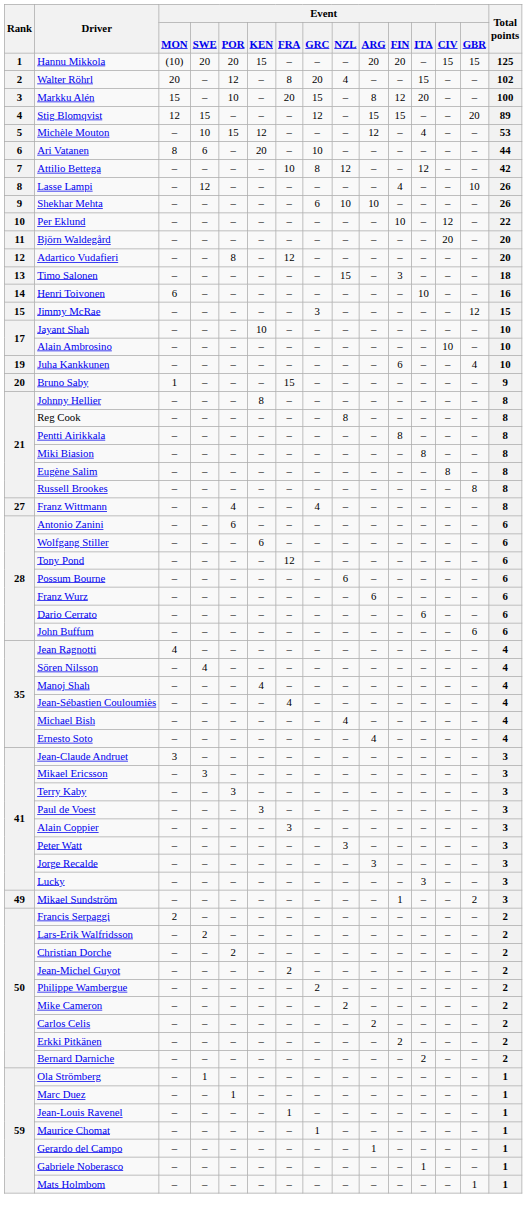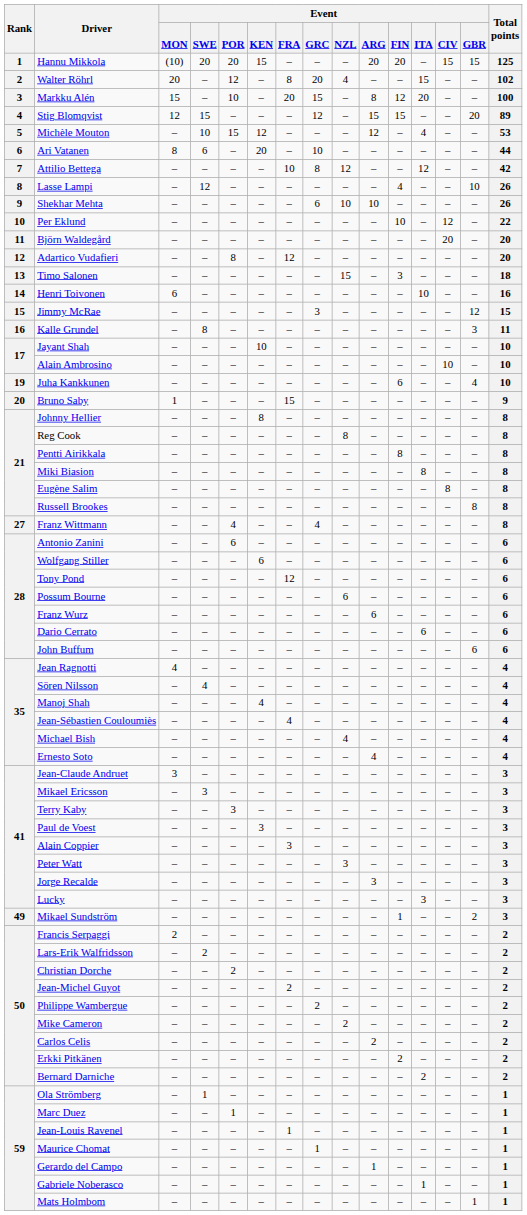 <table class="wikitable" style="text-align:center;font-size:90%;">
 <tr>
 <th rowspan=2>Rank</th>
 <th rowspan=2>Driver</th>
 <th colspan=12>Event</th>
 <th rowspan=2>Total<br>points</th>
 </tr>
 <tr valign="bottom">
 <th><br><a href='#'>MON</a></th>
 <th><br><a href='#'>SWE</a></th>
 <th><br><a href='#'>POR</a></th>
 <th><br><a href='#'>KEN</a></th>
 <th><br><a href='#'>FRA</a></th>
 <th><br><a href='#'>GRC</a></th>
 <th><br><a href='#'>NZL</a></th>
 <th><br><a href='#'>ARG</a></th>
 <th><br><a href='#'>FIN</a></th>
 <th><br><a href='#'>ITA</a></th>
 <th><br><a href='#'>CIV</a></th>
 <th><br><a href='#'>GBR</a></th>
 </tr>
 <tr>
 <th>1</th>
 <td align=left> <a href='#'>Hannu Mikkola</a></td>
 <td>(10)</td>
 <td>20</td>
 <td>20</td>
 <td>15</td>
 <td>–</td>
 <td>–</td>
 <td>–</td>
 <td>20</td>
 <td>20</td>
 <td>–</td>
 <td>15</td>
 <td>15</td>
 <th>125</th>
 </tr>
 <tr>
 <th>2</th>
 <td align=left> <a href='#'>Walter Röhrl</a></td>
 <td>20</td>
 <td>–</td>
 <td>12</td>
 <td>–</td>
 <td>8</td>
 <td>20</td>
 <td>4</td>
 <td>–</td>
 <td>–</td>
 <td>15</td>
 <td>–</td>
 <td>–</td>
 <th>102</th>
 </tr>
 <tr>
 <th>3</th>
 <td align=left> <a href='#'>Markku Alén</a></td>
 <td>15</td>
 <td>–</td>
 <td>10</td>
 <td>–</td>
 <td>20</td>
 <td>15</td>
 <td>–</td>
 <td>8</td>
 <td>12</td>
 <td>20</td>
 <td>–</td>
 <td>–</td>
 <th>100</th>
 </tr>
 <tr>
 <th>4</th>
 <td align=left> <a href='#'>Stig Blomqvist</a></td>
 <td>12</td>
 <td>15</td>
 <td>–</td>
 <td>–</td>
 <td>–</td>
 <td>12</td>
 <td>–</td>
 <td>15</td>
 <td>15</td>
 <td>–</td>
 <td>–</td>
 <td>20</td>
 <th>89</th>
 </tr>
 <tr>
 <th>5</th>
 <td align=left> <a href='#'>Michèle Mouton</a></td>
 <td>–</td>
 <td>10</td>
 <td>15</td>
 <td>12</td>
 <td>–</td>
 <td>–</td>
 <td>–</td>
 <td>12</td>
 <td>–</td>
 <td>4</td>
 <td>–</td>
 <td>–</td>
 <th>53</th>
 </tr>
 <tr>
 <th>6</th>
 <td align=left> <a href='#'>Ari Vatanen</a></td>
 <td>8</td>
 <td>6</td>
 <td>–</td>
 <td>20</td>
 <td>–</td>
 <td>10</td>
 <td>–</td>
 <td>–</td>
 <td>–</td>
 <td>–</td>
 <td>–</td>
 <td>–</td>
 <th>44</th>
 </tr>
 <tr>
 <th>7</th>
 <td align=left> <a href='#'>Attilio Bettega</a></td>
 <td>–</td>
 <td>–</td>
 <td>–</td>
 <td>–</td>
 <td>10</td>
 <td>8</td>
 <td>12</td>
 <td>–</td>
 <td>–</td>
 <td>12</td>
 <td>–</td>
 <td>–</td>
 <th>42</th>
 </tr>
 <tr>
 <th>8</th>
 <td align=left> <a href='#'>Lasse Lampi</a></td>
 <td>–</td>
 <td>12</td>
 <td>–</td>
 <td>–</td>
 <td>–</td>
 <td>–</td>
 <td>–</td>
 <td>–</td>
 <td>4</td>
 <td>–</td>
 <td>–</td>
 <td>10</td>
 <th>26</th>
 </tr>
 <tr>
 <th>9</th>
 <td align=left> <a href='#'>Shekhar Mehta</a></td>
 <td>–</td>
 <td>–</td>
 <td>–</td>
 <td>–</td>
 <td>–</td>
 <td>6</td>
 <td>10</td>
 <td>10</td>
 <td>–</td>
 <td>–</td>
 <td>–</td>
 <td>–</td>
 <th>26</th>
 </tr>
 <tr>
 <th>10</th>
 <td align=left> <a href='#'>Per Eklund</a></td>
 <td>–</td>
 <td>–</td>
 <td>–</td>
 <td>–</td>
 <td>–</td>
 <td>–</td>
 <td>–</td>
 <td>–</td>
 <td>10</td>
 <td>–</td>
 <td>12</td>
 <td>–</td>
 <th>22</th>
 </tr>
 <tr>
 <th>11</th>
 <td align=left> <a href='#'>Björn Waldegård</a></td>
 <td>–</td>
 <td>–</td>
 <td>–</td>
 <td>–</td>
 <td>–</td>
 <td>–</td>
 <td>–</td>
 <td>–</td>
 <td>–</td>
 <td>–</td>
 <td>20</td>
 <td>–</td>
 <th>20</th>
 </tr>
 <tr>
 <th>12</th>
 <td align=left> <a href='#'>Adartico Vudafieri</a></td>
 <td>–</td>
 <td>–</td>
 <td>8</td>
 <td>–</td>
 <td>12</td>
 <td>–</td>
 <td>–</td>
 <td>–</td>
 <td>–</td>
 <td>–</td>
 <td>–</td>
 <td>–</td>
 <th>20</th>
 </tr>
 <tr>
 <th>13</th>
 <td align=left> <a href='#'>Timo Salonen</a></td>
 <td>–</td>
 <td>–</td>
 <td>–</td>
 <td>–</td>
 <td>–</td>
 <td>–</td>
 <td>15</td>
 <td>–</td>
 <td>3</td>
 <td>–</td>
 <td>–</td>
 <td>–</td>
 <th>18</th>
 </tr>
 <tr>
 <th>14</th>
 <td align=left> <a href='#'>Henri Toivonen</a></td>
 <td>6</td>
 <td>–</td>
 <td>–</td>
 <td>–</td>
 <td>–</td>
 <td>–</td>
 <td>–</td>
 <td>–</td>
 <td>–</td>
 <td>10</td>
 <td>–</td>
 <td>–</td>
 <th>16</th>
 </tr>
 <tr>
 <th>15</th>
 <td align=left> <a href='#'>Jimmy McRae</a></td>
 <td>–</td>
 <td>–</td>
 <td>–</td>
 <td>–</td>
 <td>–</td>
 <td>3</td>
 <td>–</td>
 <td>–</td>
 <td>–</td>
 <td>–</td>
 <td>–</td>
 <td>12</td>
 <th>15</th>
+</tr>
+<tr>
+<th>16</th>
+<td align=left> <a href='#'>Kalle Grundel</a></td>
+<td>–</td>
+<td>8</td>
+<td>–</td>
+<td>–</td>
+<td>–</td>
+<td>–</td>
+<td>–</td>
+<td>–</td>
+<td>–</td>
+<td>–</td>
+<td>–</td>
+<td>3</td>
+<th>11</th>
 </tr>
 <tr>
 <th rowspan=2>17</th>
 <td align=left> <a href='#'>Jayant Shah</a></td>
 <td>–</td>
 <td>–</td>
 <td>–</td>
 <td>10</td>
 <td>–</td>
 <td>–</td>
 <td>–</td>
 <td>–</td>
 <td>–</td>
 <td>–</td>
 <td>–</td>
 <td>–</td>
 <th>10</th>
 </tr>
 <tr>
 <td align=left> <a href='#'>Alain Ambrosino</a></td>
 <td>–</td>
 <td>–</td>
 <td>–</td>
 <td>–</td>
 <td>–</td>
 <td>–</td>
 <td>–</td>
 <td>–</td>
 <td>–</td>
 <td>–</td>
 <td>10</td>
 <td>–</td>
 <th>10</th>
 </tr>
 <tr>
 <th>19</th>
 <td align=left> <a href='#'>Juha Kankkunen</a></td>
 <td>–</td>
 <td>–</td>
 <td>–</td>
 <td>–</td>
 <td>–</td>
 <td>–</td>
 <td>–</td>
 <td>–</td>
 <td>6</td>
 <td>–</td>
 <td>–</td>
 <td>4</td>
 <th>10</th>
 </tr>
 <tr>
 <th>20</th>
 <td align=left> <a href='#'>Bruno Saby</a></td>
 <td>1</td>
 <td>–</td>
 <td>–</td>
 <td>–</td>
 <td>15</td>
 <td>–</td>
 <td>–</td>
 <td>–</td>
 <td>–</td>
 <td>–</td>
 <td>–</td>
 <td>–</td>
 <th>9</th>
 </tr>
 <tr>
 <th rowspan=6>21</th>
 <td align=left> <a href='#'>Johnny Hellier</a></td>
 <td>–</td>
 <td>–</td>
 <td>–</td>
 <td>8</td>
 <td>–</td>
 <td>–</td>
 <td>–</td>
 <td>–</td>
 <td>–</td>
 <td>–</td>
 <td>–</td>
 <td>–</td>
 <th>8</th>
 </tr>
 <tr>
 <td align=left> Reg Cook</td>
 <td>–</td>
 <td>–</td>
 <td>–</td>
 <td>–</td>
 <td>–</td>
 <td>–</td>
 <td>8</td>
 <td>–</td>
 <td>–</td>
 <td>–</td>
 <td>–</td>
 <td>–</td>
 <th>8</th>
 </tr>
 <tr>
 <td align=left> <a href='#'>Pentti Airikkala</a></td>
 <td>–</td>
 <td>–</td>
 <td>–</td>
 <td>–</td>
 <td>–</td>
 <td>–</td>
 <td>–</td>
 <td>–</td>
 <td>8</td>
 <td>–</td>
 <td>–</td>
 <td>–</td>
 <th>8</th>
 </tr>
 <tr>
 <td align=left> <a href='#'>Miki Biasion</a></td>
 <td>–</td>
 <td>–</td>
 <td>–</td>
 <td>–</td>
 <td>–</td>
 <td>–</td>
 <td>–</td>
 <td>–</td>
 <td>–</td>
 <td>8</td>
 <td>–</td>
 <td>–</td>
 <th>8</th>
 </tr>
 <tr>
 <td align=left> <a href='#'>Eugène Salim</a></td>
 <td>–</td>
 <td>–</td>
 <td>–</td>
 <td>–</td>
 <td>–</td>
 <td>–</td>
 <td>–</td>
 <td>–</td>
 <td>–</td>
 <td>–</td>
 <td>8</td>
 <td>–</td>
 <th>8</th>
 </tr>
 <tr>
 <td align=left> <a href='#'>Russell Brookes</a></td>
 <td>–</td>
 <td>–</td>
 <td>–</td>
 <td>–</td>
 <td>–</td>
 <td>–</td>
 <td>–</td>
 <td>–</td>
 <td>–</td>
 <td>–</td>
 <td>–</td>
 <td>8</td>
 <th>8</th>
 </tr>
 <tr>
 <th>27</th>
 <td align=left> <a href='#'>Franz Wittmann</a></td>
 <td>–</td>
 <td>–</td>
 <td>4</td>
 <td>–</td>
 <td>–</td>
 <td>4</td>
 <td>–</td>
 <td>–</td>
 <td>–</td>
 <td>–</td>
 <td>–</td>
 <td>–</td>
 <th>8</th>
 </tr>
 <tr>
 <th rowspan=7>28</th>
 <td align=left> <a href='#'>Antonio Zanini</a></td>
 <td>–</td>
 <td>–</td>
 <td>6</td>
 <td>–</td>
 <td>–</td>
 <td>–</td>
 <td>–</td>
 <td>–</td>
 <td>–</td>
 <td>–</td>
 <td>–</td>
 <td>–</td>
 <th>6</th>
 </tr>
 <tr>
 <td align=left> <a href='#'>Wolfgang Stiller</a></td>
 <td>–</td>
 <td>–</td>
 <td>–</td>
 <td>6</td>
 <td>–</td>
 <td>–</td>
 <td>–</td>
 <td>–</td>
 <td>–</td>
 <td>–</td>
 <td>–</td>
 <td>–</td>
 <th>6</th>
 </tr>
 <tr>
 <td align=left> <a href='#'>Tony Pond</a></td>
 <td>–</td>
 <td>–</td>
 <td>–</td>
 <td>–</td>
 <td>12</td>
 <td>–</td>
 <td>–</td>
 <td>–</td>
 <td>–</td>
 <td>–</td>
 <td>–</td>
 <td>–</td>
 <th>6</th>
 </tr>
 <tr>
 <td align=left> <a href='#'>Possum Bourne</a></td>
 <td>–</td>
 <td>–</td>
 <td>–</td>
 <td>–</td>
 <td>–</td>
 <td>–</td>
 <td>6</td>
 <td>–</td>
 <td>–</td>
 <td>–</td>
 <td>–</td>
 <td>–</td>
 <th>6</th>
 </tr>
 <tr>
 <td align=left> <a href='#'>Franz Wurz</a></td>
 <td>–</td>
 <td>–</td>
 <td>–</td>
 <td>–</td>
 <td>–</td>
 <td>–</td>
 <td>–</td>
 <td>6</td>
 <td>–</td>
 <td>–</td>
 <td>–</td>
 <td>–</td>
 <th>6</th>
 </tr>
 <tr>
 <td align=left> <a href='#'>Dario Cerrato</a></td>
 <td>–</td>
 <td>–</td>
 <td>–</td>
 <td>–</td>
 <td>–</td>
 <td>–</td>
 <td>–</td>
 <td>–</td>
 <td>–</td>
 <td>6</td>
 <td>–</td>
 <td>–</td>
 <th>6</th>
 </tr>
 <tr>
 <td align=left> <a href='#'>John Buffum</a></td>
 <td>–</td>
 <td>–</td>
 <td>–</td>
 <td>–</td>
 <td>–</td>
 <td>–</td>
 <td>–</td>
 <td>–</td>
 <td>–</td>
 <td>–</td>
 <td>–</td>
 <td>6</td>
 <th>6</th>
 </tr>
 <tr>
 <th rowspan=6>35</th>
 <td align=left> <a href='#'>Jean Ragnotti</a></td>
 <td>4</td>
 <td>–</td>
 <td>–</td>
 <td>–</td>
 <td>–</td>
 <td>–</td>
 <td>–</td>
 <td>–</td>
 <td>–</td>
 <td>–</td>
 <td>–</td>
 <td>–</td>
 <th>4</th>
 </tr>
 <tr>
 <td align=left> <a href='#'>Sören Nilsson</a></td>
 <td>–</td>
 <td>4</td>
 <td>–</td>
 <td>–</td>
 <td>–</td>
 <td>–</td>
 <td>–</td>
 <td>–</td>
 <td>–</td>
 <td>–</td>
 <td>–</td>
 <td>–</td>
 <th>4</th>
 </tr>
 <tr>
 <td align=left> <a href='#'>Manoj Shah</a></td>
 <td>–</td>
 <td>–</td>
 <td>–</td>
 <td>4</td>
 <td>–</td>
 <td>–</td>
 <td>–</td>
 <td>–</td>
 <td>–</td>
 <td>–</td>
 <td>–</td>
 <td>–</td>
 <th>4</th>
 </tr>
 <tr>
 <td align=left> <a href='#'>Jean-Sébastien Couloumiès</a></td>
 <td>–</td>
 <td>–</td>
 <td>–</td>
 <td>–</td>
 <td>4</td>
 <td>–</td>
 <td>–</td>
 <td>–</td>
 <td>–</td>
 <td>–</td>
 <td>–</td>
 <td>–</td>
 <th>4</th>
 </tr>
 <tr>
 <td align=left> <a href='#'>Michael Bish</a></td>
 <td>–</td>
 <td>–</td>
 <td>–</td>
 <td>–</td>
 <td>–</td>
 <td>–</td>
 <td>4</td>
 <td>–</td>
 <td>–</td>
 <td>–</td>
 <td>–</td>
 <td>–</td>
 <th>4</th>
 </tr>
 <tr>
 <td align=left> <a href='#'>Ernesto Soto</a></td>
 <td>–</td>
 <td>–</td>
 <td>–</td>
 <td>–</td>
 <td>–</td>
 <td>–</td>
 <td>–</td>
 <td>4</td>
 <td>–</td>
 <td>–</td>
 <td>–</td>
 <td>–</td>
 <th>4</th>
 </tr>
 <tr>
 <th rowspan=8>41</th>
 <td align=left> <a href='#'>Jean-Claude Andruet</a></td>
 <td>3</td>
 <td>–</td>
 <td>–</td>
 <td>–</td>
 <td>–</td>
 <td>–</td>
 <td>–</td>
 <td>–</td>
 <td>–</td>
 <td>–</td>
 <td>–</td>
 <td>–</td>
 <th>3</th>
 </tr>
 <tr>
 <td align=left> <a href='#'>Mikael Ericsson</a></td>
 <td>–</td>
 <td>3</td>
 <td>–</td>
 <td>–</td>
 <td>–</td>
 <td>–</td>
 <td>–</td>
 <td>–</td>
 <td>–</td>
 <td>–</td>
 <td>–</td>
 <td>–</td>
 <th>3</th>
 </tr>
 <tr>
 <td align=left> <a href='#'>Terry Kaby</a></td>
 <td>–</td>
 <td>–</td>
 <td>3</td>
 <td>–</td>
 <td>–</td>
 <td>–</td>
 <td>–</td>
 <td>–</td>
 <td>–</td>
 <td>–</td>
 <td>–</td>
 <td>–</td>
 <th>3</th>
 </tr>
 <tr>
 <td align=left> <a href='#'>Paul de Voest</a></td>
 <td>–</td>
 <td>–</td>
 <td>–</td>
 <td>3</td>
 <td>–</td>
 <td>–</td>
 <td>–</td>
 <td>–</td>
 <td>–</td>
 <td>–</td>
 <td>–</td>
 <td>–</td>
 <th>3</th>
 </tr>
 <tr>
 <td align=left> <a href='#'>Alain Coppier</a></td>
 <td>–</td>
 <td>–</td>
 <td>–</td>
 <td>–</td>
 <td>3</td>
 <td>–</td>
 <td>–</td>
 <td>–</td>
 <td>–</td>
 <td>–</td>
 <td>–</td>
 <td>–</td>
 <th>3</th>
 </tr>
 <tr>
 <td align=left> <a href='#'>Peter Watt</a></td>
 <td>–</td>
 <td>–</td>
 <td>–</td>
 <td>–</td>
 <td>–</td>
 <td>–</td>
 <td>3</td>
 <td>–</td>
 <td>–</td>
 <td>–</td>
 <td>–</td>
 <td>–</td>
 <th>3</th>
 </tr>
 <tr>
 <td align=left> <a href='#'>Jorge Recalde</a></td>
 <td>–</td>
 <td>–</td>
 <td>–</td>
 <td>–</td>
 <td>–</td>
 <td>–</td>
 <td>–</td>
 <td>3</td>
 <td>–</td>
 <td>–</td>
 <td>–</td>
 <td>–</td>
 <th>3</th>
 </tr>
 <tr>
 <td align=left> <a href='#'>Lucky</a></td>
 <td>–</td>
 <td>–</td>
 <td>–</td>
 <td>–</td>
 <td>–</td>
 <td>–</td>
 <td>–</td>
 <td>–</td>
 <td>–</td>
 <td>3</td>
 <td>–</td>
 <td>–</td>
 <th>3</th>
 </tr>
 <tr>
 <th>49</th>
 <td align=left> <a href='#'>Mikael Sundström</a></td>
 <td>–</td>
 <td>–</td>
 <td>–</td>
 <td>–</td>
 <td>–</td>
 <td>–</td>
 <td>–</td>
 <td>–</td>
 <td>1</td>
 <td>–</td>
 <td>–</td>
 <td>2</td>
 <th>3</th>
 </tr>
 <tr>
 <th rowspan=9>50</th>
 <td align=left> <a href='#'>Francis Serpaggi</a></td>
 <td>2</td>
 <td>–</td>
 <td>–</td>
 <td>–</td>
 <td>–</td>
 <td>–</td>
 <td>–</td>
 <td>–</td>
 <td>–</td>
 <td>–</td>
 <td>–</td>
 <td>–</td>
 <th>2</th>
 </tr>
 <tr>
 <td align=left> <a href='#'>Lars-Erik Walfridsson</a></td>
 <td>–</td>
 <td>2</td>
 <td>–</td>
 <td>–</td>
 <td>–</td>
 <td>–</td>
 <td>–</td>
 <td>–</td>
 <td>–</td>
 <td>–</td>
 <td>–</td>
 <td>–</td>
 <th>2</th>
 </tr>
 <tr>
 <td align=left> <a href='#'>Christian Dorche</a></td>
 <td>–</td>
 <td>–</td>
 <td>2</td>
 <td>–</td>
 <td>–</td>
 <td>–</td>
 <td>–</td>
 <td>–</td>
 <td>–</td>
 <td>–</td>
 <td>–</td>
 <td>–</td>
 <th>2</th>
 </tr>
 <tr>
 <td align=left> <a href='#'>Jean-Michel Guyot</a></td>
 <td>–</td>
 <td>–</td>
 <td>–</td>
 <td>–</td>
 <td>2</td>
 <td>–</td>
 <td>–</td>
 <td>–</td>
 <td>–</td>
 <td>–</td>
 <td>–</td>
 <td>–</td>
 <th>2</th>
 </tr>
 <tr>
 <td align=left> <a href='#'>Philippe Wambergue</a></td>
 <td>–</td>
 <td>–</td>
 <td>–</td>
 <td>–</td>
 <td>–</td>
 <td>2</td>
 <td>–</td>
 <td>–</td>
 <td>–</td>
 <td>–</td>
 <td>–</td>
 <td>–</td>
 <th>2</th>
 </tr>
 <tr>
 <td align=left> <a href='#'>Mike Cameron</a></td>
 <td>–</td>
 <td>–</td>
 <td>–</td>
 <td>–</td>
 <td>–</td>
 <td>–</td>
 <td>2</td>
 <td>–</td>
 <td>–</td>
 <td>–</td>
 <td>–</td>
 <td>–</td>
 <th>2</th>
 </tr>
 <tr>
 <td align=left> <a href='#'>Carlos Celis</a></td>
 <td>–</td>
 <td>–</td>
 <td>–</td>
 <td>–</td>
 <td>–</td>
 <td>–</td>
 <td>–</td>
 <td>2</td>
 <td>–</td>
 <td>–</td>
 <td>–</td>
 <td>–</td>
 <th>2</th>
 </tr>
 <tr>
 <td align=left> <a href='#'>Erkki Pitkänen</a></td>
 <td>–</td>
 <td>–</td>
 <td>–</td>
 <td>–</td>
 <td>–</td>
 <td>–</td>
 <td>–</td>
 <td>–</td>
 <td>2</td>
 <td>–</td>
 <td>–</td>
 <td>–</td>
 <th>2</th>
 </tr>
 <tr>
 <td align=left> <a href='#'>Bernard Darniche</a></td>
 <td>–</td>
 <td>–</td>
 <td>–</td>
 <td>–</td>
 <td>–</td>
 <td>–</td>
 <td>–</td>
 <td>–</td>
 <td>–</td>
 <td>2</td>
 <td>–</td>
 <td>–</td>
 <th>2</th>
 </tr>
 <tr>
 <th rowspan=7>59</th>
 <td align=left> <a href='#'>Ola Strömberg</a></td>
 <td>–</td>
 <td>1</td>
 <td>–</td>
 <td>–</td>
 <td>–</td>
 <td>–</td>
 <td>–</td>
 <td>–</td>
 <td>–</td>
 <td>–</td>
 <td>–</td>
 <td>–</td>
 <th>1</th>
 </tr>
 <tr>
 <td align=left> <a href='#'>Marc Duez</a></td>
 <td>–</td>
 <td>–</td>
 <td>1</td>
 <td>–</td>
 <td>–</td>
 <td>–</td>
 <td>–</td>
 <td>–</td>
 <td>–</td>
 <td>–</td>
 <td>–</td>
 <td>–</td>
 <th>1</th>
 </tr>
 <tr>
 <td align=left> <a href='#'>Jean-Louis Ravenel</a></td>
 <td>–</td>
 <td>–</td>
 <td>–</td>
 <td>–</td>
 <td>1</td>
 <td>–</td>
 <td>–</td>
 <td>–</td>
 <td>–</td>
 <td>–</td>
 <td>–</td>
 <td>–</td>
 <th>1</th>
 </tr>
 <tr>
 <td align=left> <a href='#'>Maurice Chomat</a></td>
 <td>–</td>
 <td>–</td>
 <td>–</td>
 <td>–</td>
 <td>–</td>
 <td>1</td>
 <td>–</td>
 <td>–</td>
 <td>–</td>
 <td>–</td>
 <td>–</td>
 <td>–</td>
 <th>1</th>
 </tr>
 <tr>
 <td align=left> <a href='#'>Gerardo del Campo</a></td>
 <td>–</td>
 <td>–</td>
 <td>–</td>
 <td>–</td>
 <td>–</td>
 <td>–</td>
 <td>–</td>
 <td>1</td>
 <td>–</td>
 <td>–</td>
 <td>–</td>
 <td>–</td>
 <th>1</th>
 </tr>
 <tr>
 <td align=left> <a href='#'>Gabriele Noberasco</a></td>
 <td>–</td>
 <td>–</td>
 <td>–</td>
 <td>–</td>
 <td>–</td>
 <td>–</td>
 <td>–</td>
 <td>–</td>
 <td>–</td>
 <td>1</td>
 <td>–</td>
 <td>–</td>
 <th>1</th>
 </tr>
 <tr>
 <td align=left> <a href='#'>Mats Holmbom</a></td>
 <td>–</td>
 <td>–</td>
 <td>–</td>
 <td>–</td>
 <td>–</td>
 <td>–</td>
 <td>–</td>
 <td>–</td>
 <td>–</td>
 <td>–</td>
 <td>–</td>
 <td>1</td>
 <th>1</th>
 </tr>
 </table>
